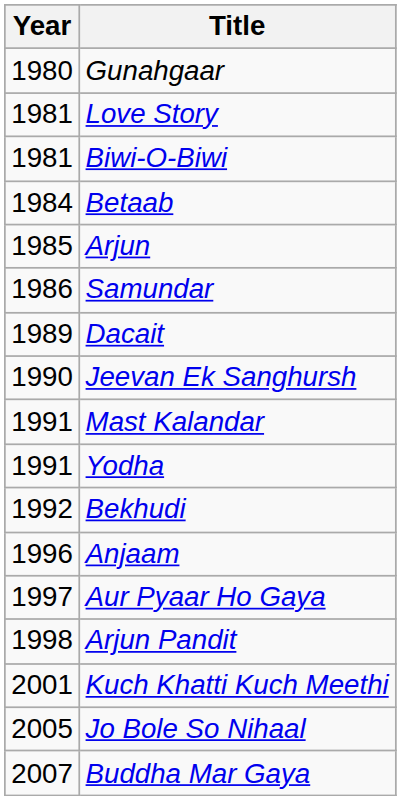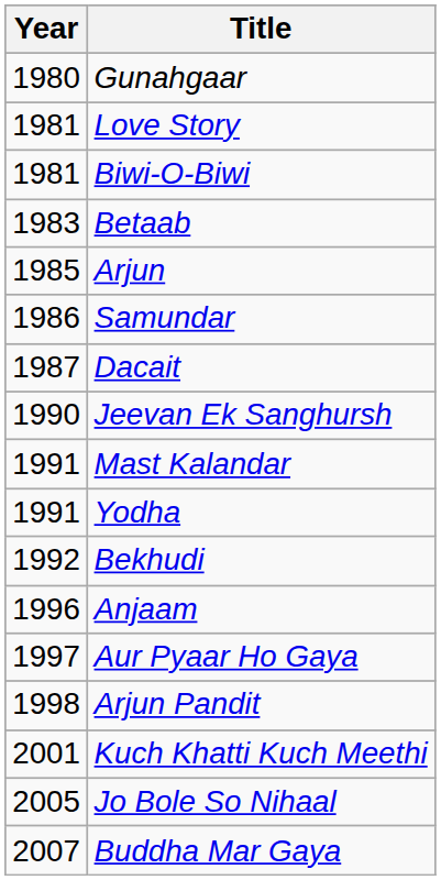 <table class="wikitable">
 <tr>
 <th>Year</th>
 <th>Title</th>
 </tr>
 <tr>
 <td>1980</td>
 <td><em>Gunahgaar</em></td>
 </tr>
 <tr>
 <td>1981</td>
 <td><em><a href='#'>Love Story</a></em></td>
 </tr>
 <tr>
 <td>1981</td>
 <td><em><a href='#'>Biwi-O-Biwi</a></em></td>
 </tr>
 <tr>
-<td>1984</td>
+<td>1983</td>
 <td><em><a href='#'>Betaab</a></em></td>
 </tr>
 <tr>
 <td>1985</td>
 <td><em><a href='#'>Arjun</a></em></td>
 </tr>
 <tr>
 <td>1986</td>
 <td><em><a href='#'>Samundar</a></em></td>
 </tr>
 <tr>
-<td>1989</td>
+<td>1987</td>
 <td><em><a href='#'>Dacait</a></em></td>
 </tr>
 <tr>
 <td>1990</td>
 <td><em><a href='#'>Jeevan Ek Sanghursh</a></em></td>
 </tr>
 <tr>
 <td>1991</td>
 <td><em><a href='#'>Mast Kalandar</a></em></td>
 </tr>
 <tr>
 <td>1991</td>
 <td><em><a href='#'>Yodha</a></em></td>
 </tr>
 <tr>
 <td>1992</td>
 <td><em><a href='#'>Bekhudi</a></em></td>
 </tr>
 <tr>
 <td>1996</td>
 <td><em><a href='#'>Anjaam</a></em></td>
 </tr>
 <tr>
 <td>1997</td>
 <td><em><a href='#'>Aur Pyaar Ho Gaya</a></em></td>
 </tr>
 <tr>
 <td>1998</td>
 <td><em><a href='#'>Arjun Pandit</a></em></td>
 </tr>
 <tr>
 <td>2001</td>
 <td><em><a href='#'>Kuch Khatti Kuch Meethi</a></em></td>
 </tr>
 <tr>
 <td>2005</td>
 <td><em><a href='#'>Jo Bole So Nihaal</a></em></td>
 </tr>
 <tr>
 <td>2007</td>
 <td><em><a href='#'>Buddha Mar Gaya</a></em></td>
 </tr>
 </table>
